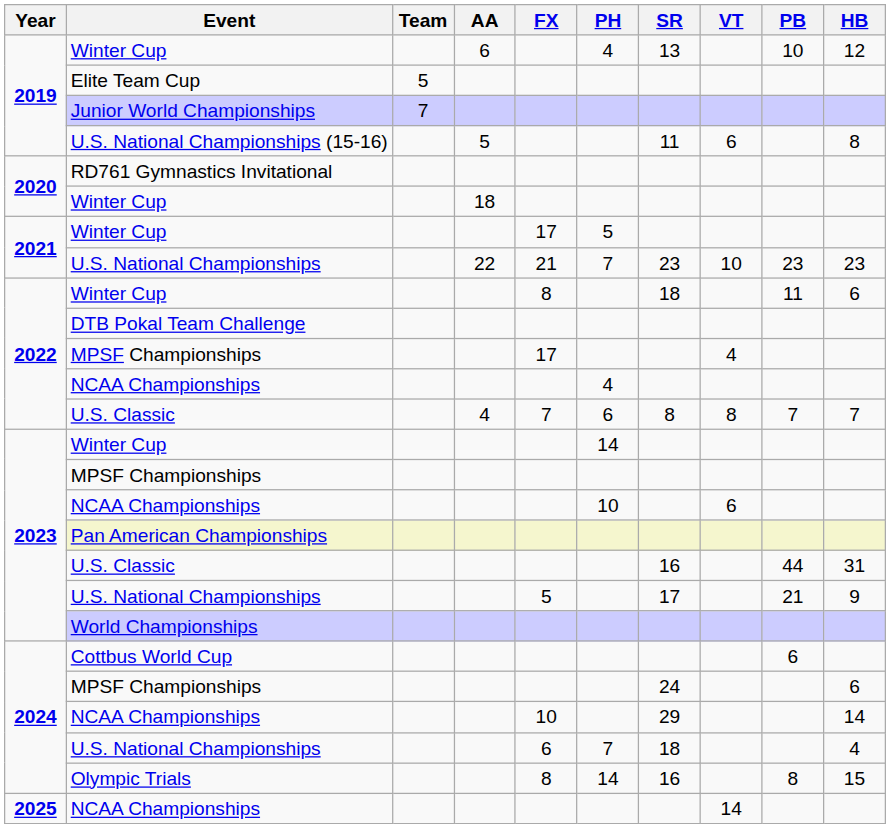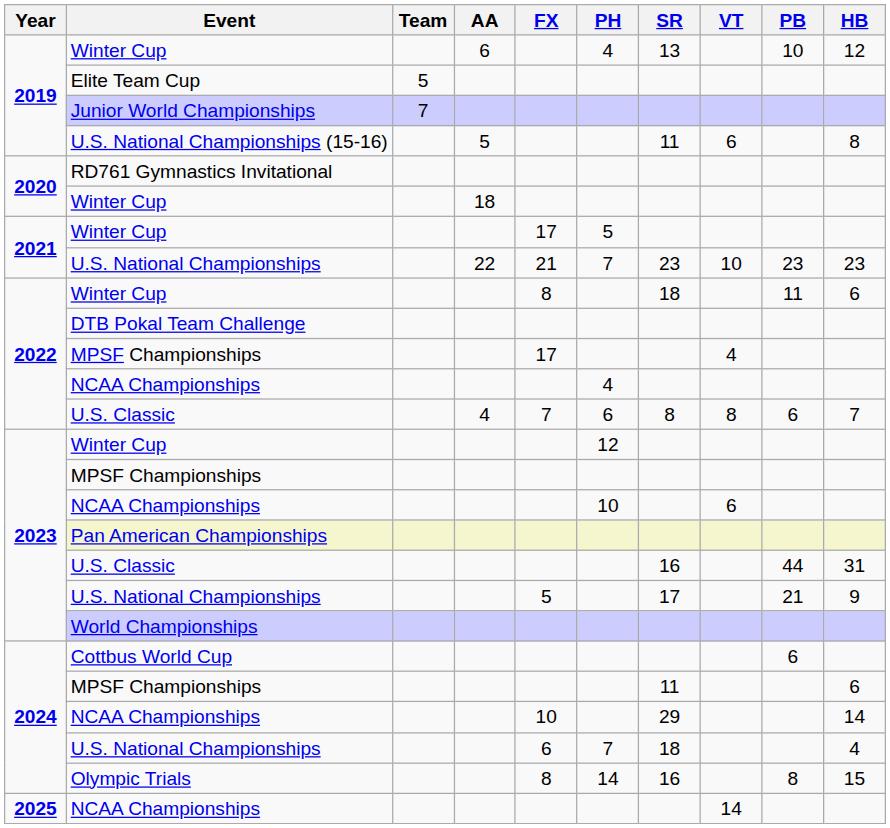 <table class="wikitable sortable" style="text-align:center; font-size:95%;">
 <tr>
 <th width=7% class=unsortable>Year</th>
 <th width=37% class=unsortable>Event</th>
 <th width=7% class=unsortable>Team</th>
 <th width=7% class=unsortable>AA</th>
 <th width=7% class=unsortable><a href='#'>FX</a></th>
 <th width=7% class=unsortable><a href='#'>PH</a></th>
 <th width=7% class=unsortable><a href='#'>SR</a></th>
 <th width=7% class=unsortable><a href='#'>VT</a></th>
 <th width=7% class=unsortable><a href='#'>PB</a></th>
 <th width=7% class=unsortable><a href='#'>HB</a></th>
 </tr>
 <tr>
 <td rowspan="4"><strong><a href='#'>2019</a></strong></td>
 <td align=left><a href='#'>Winter Cup</a></td>
 <td></td>
 <td>6</td>
 <td></td>
 <td>4</td>
 <td>13</td>
 <td></td>
 <td>10</td>
 <td>12</td>
 </tr>
 <tr>
 <td align=left>Elite Team Cup</td>
 <td>5</td>
 <td></td>
 <td></td>
 <td></td>
 <td></td>
 <td></td>
 <td></td>
 <td></td>
 </tr>
 <tr style="background:#ccf;">
 <td align=left><a href='#'>Junior World Championships</a></td>
 <td>7</td>
 <td></td>
 <td></td>
 <td></td>
 <td></td>
 <td></td>
 <td></td>
 <td></td>
 </tr>
 <tr>
 <td align=left><a href='#'>U.S. National Championships</a> (15-16)</td>
 <td></td>
 <td>5</td>
 <td></td>
 <td></td>
 <td>11</td>
 <td>6</td>
 <td></td>
 <td>8</td>
 </tr>
 <tr>
 <td rowspan="2"><strong><a href='#'>2020</a></strong></td>
 <td align=left>RD761 Gymnastics Invitational</td>
 <td></td>
 <td></td>
 <td></td>
 <td></td>
 <td></td>
 <td></td>
 <td></td>
 <td></td>
 </tr>
 <tr>
 <td align=left><a href='#'>Winter Cup</a></td>
 <td></td>
 <td>18</td>
 <td></td>
 <td></td>
 <td></td>
 <td></td>
 <td></td>
 <td></td>
 </tr>
 <tr>
 <td rowspan="2"><strong><a href='#'>2021</a></strong></td>
 <td align=left><a href='#'>Winter Cup</a></td>
 <td></td>
 <td></td>
 <td>17</td>
 <td>5</td>
 <td></td>
 <td></td>
 <td></td>
 <td></td>
 </tr>
 <tr>
 <td align=left><a href='#'>U.S. National Championships</a></td>
 <td></td>
 <td>22</td>
 <td>21</td>
 <td>7</td>
 <td>23</td>
 <td>10</td>
 <td>23</td>
 <td>23</td>
 </tr>
 <tr>
 <td rowspan="5"><strong><a href='#'>2022</a></strong></td>
 <td align=left><a href='#'>Winter Cup</a></td>
 <td></td>
 <td></td>
 <td>8</td>
 <td></td>
 <td>18</td>
 <td></td>
 <td>11</td>
 <td>6</td>
 </tr>
 <tr>
 <td align=left><a href='#'>DTB Pokal Team Challenge</a></td>
 <td></td>
 <td></td>
 <td></td>
 <td></td>
 <td></td>
 <td></td>
 <td></td>
 <td></td>
 </tr>
 <tr>
 <td align=left><a href='#'>MPSF</a> Championships</td>
 <td></td>
 <td></td>
 <td>17</td>
 <td></td>
 <td></td>
 <td>4</td>
 <td></td>
 <td></td>
 </tr>
 <tr>
 <td align=left><a href='#'>NCAA Championships</a></td>
 <td></td>
 <td></td>
 <td></td>
 <td>4</td>
 <td></td>
 <td></td>
 <td></td>
 <td></td>
 </tr>
 <tr>
 <td align=left><a href='#'>U.S. Classic</a></td>
 <td></td>
 <td>4</td>
 <td>7</td>
 <td>6</td>
 <td>8</td>
 <td>8</td>
-<td>7</td>
+<td>6</td>
 <td>7</td>
 </tr>
 <tr>
 <td rowspan="7"><strong><a href='#'>2023</a></strong></td>
 <td align=left><a href='#'>Winter Cup</a></td>
 <td></td>
 <td></td>
 <td></td>
-<td>14</td>
+<td>12</td>
 <td></td>
 <td></td>
 <td></td>
 <td></td>
 </tr>
 <tr>
 <td align=left>MPSF Championships</td>
 <td></td>
 <td></td>
 <td></td>
 <td></td>
 <td></td>
 <td></td>
 <td></td>
 <td></td>
 </tr>
 <tr>
 <td align=left><a href='#'>NCAA Championships</a></td>
 <td></td>
 <td></td>
 <td></td>
 <td>10</td>
 <td></td>
 <td>6</td>
 <td></td>
 <td></td>
 </tr>
 <tr bgcolor=#F5F6CE>
 <td align=left><a href='#'>Pan American Championships</a></td>
 <td></td>
 <td></td>
 <td></td>
 <td></td>
 <td></td>
 <td></td>
 <td></td>
 <td></td>
 </tr>
 <tr>
 <td align=left><a href='#'>U.S. Classic</a></td>
 <td></td>
 <td></td>
 <td></td>
 <td></td>
 <td>16</td>
 <td></td>
 <td>44</td>
 <td>31</td>
 </tr>
 <tr>
 <td align=left><a href='#'>U.S. National Championships</a></td>
 <td></td>
 <td></td>
 <td>5</td>
 <td></td>
 <td>17</td>
 <td></td>
 <td>21</td>
 <td>9</td>
 </tr>
 <tr bgcolor=#CCCCFF>
 <td align=left><a href='#'>World Championships</a></td>
 <td></td>
 <td></td>
 <td></td>
 <td></td>
 <td></td>
 <td></td>
 <td></td>
 <td></td>
 </tr>
 <tr>
 <td rowspan="5"><strong><a href='#'>2024</a></strong></td>
 <td align=left><a href='#'>Cottbus World Cup</a></td>
 <td></td>
 <td></td>
 <td></td>
 <td></td>
 <td></td>
 <td></td>
 <td>6</td>
 <td></td>
 </tr>
 <tr>
 <td align=left>MPSF Championships</td>
 <td></td>
 <td></td>
 <td></td>
 <td></td>
-<td>24</td>
+<td>11</td>
 <td></td>
 <td></td>
 <td>6</td>
 </tr>
 <tr>
 <td align=left><a href='#'>NCAA Championships</a></td>
 <td></td>
 <td></td>
 <td>10</td>
 <td></td>
 <td>29</td>
 <td></td>
 <td></td>
 <td>14</td>
 </tr>
 <tr>
 <td align=left><a href='#'>U.S. National Championships</a></td>
 <td></td>
 <td></td>
 <td>6</td>
 <td>7</td>
 <td>18</td>
 <td></td>
 <td></td>
 <td>4</td>
 </tr>
 <tr>
 <td align=left><a href='#'>Olympic Trials</a></td>
 <td></td>
 <td></td>
 <td>8</td>
 <td>14</td>
 <td>16</td>
 <td></td>
 <td>8</td>
 <td>15</td>
 </tr>
 <tr>
 <td rowspan="1"><strong><a href='#'>2025</a></strong></td>
 <td align=left><a href='#'>NCAA Championships</a></td>
 <td></td>
 <td></td>
 <td></td>
 <td></td>
 <td></td>
 <td>14</td>
 <td></td>
 <td></td>
 </tr>
 </table>
